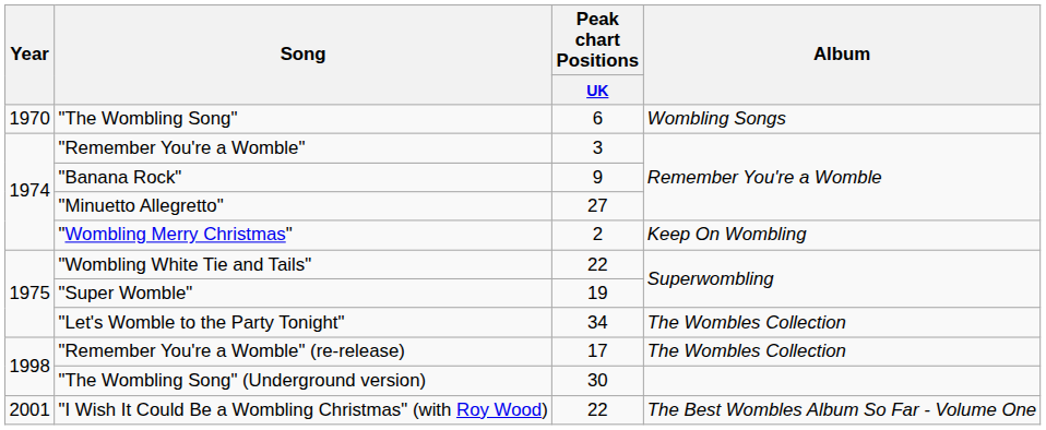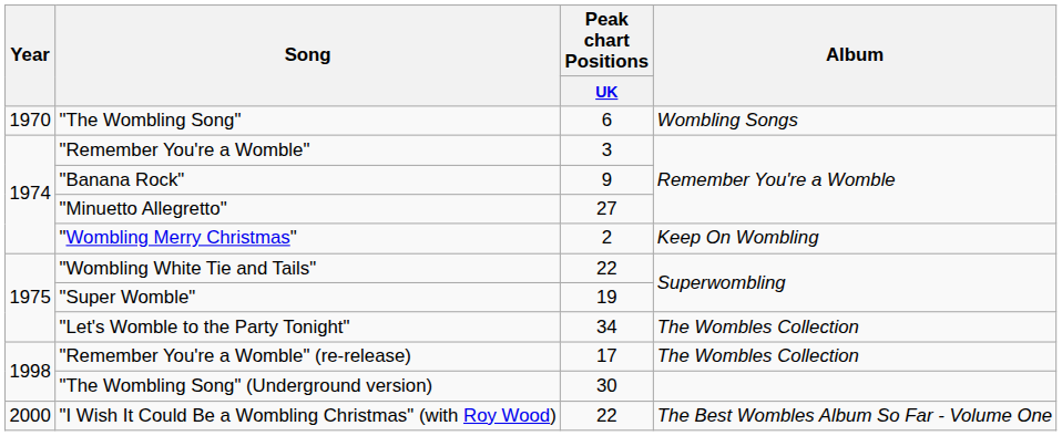 <table class="wikitable">
 <tr>
 <th rowspan="2">Year</th>
 <th rowspan="2">Song</th>
 <th colspan="1">Peak chart Positions</th>
 <th rowspan="2">Album</th>
 </tr>
 <tr>
 <th width="35"><small><a href='#'>UK</a><br></small></th>
 </tr>
 <tr>
 <td align="center">1970</td>
 <td align="left">"The Wombling Song"</td>
 <td align="center">6</td>
 <td><em>Wombling Songs</em></td>
 </tr>
 <tr>
 <td rowspan="4">1974</td>
 <td align="left">"Remember You're a Womble"</td>
 <td align="center">3</td>
 <td rowspan="3"><em>Remember You're a Womble</em></td>
 </tr>
 <tr>
 <td align="left">"Banana Rock"</td>
 <td align="center">9</td>
 </tr>
 <tr>
 <td align="left">"Minuetto Allegretto"</td>
 <td align="center">27</td>
 </tr>
 <tr>
 <td align="left">"<a href='#'>Wombling Merry Christmas</a>"</td>
 <td align="center">2</td>
 <td><em>Keep On Wombling</em></td>
 </tr>
 <tr>
 <td rowspan="3">1975</td>
 <td align="left">"Wombling White Tie and Tails"</td>
 <td align="center">22</td>
 <td rowspan="2"><em>Superwombling</em></td>
 </tr>
 <tr>
 <td align="left">"Super Womble"</td>
 <td align="center">19</td>
 </tr>
 <tr>
 <td align="left">"Let's Womble to the Party Tonight"</td>
 <td align="center">34</td>
 <td><em>The Wombles Collection</em></td>
 </tr>
 <tr>
 <td rowspan="2">1998</td>
 <td align="left">"Remember You're a Womble" (re-release)</td>
 <td align="center">17</td>
 <td><em>The Wombles Collection</em></td>
 </tr>
 <tr>
 <td align="left">"The Wombling Song" (Underground version)</td>
 <td align="center">30</td>
 <td></td>
 </tr>
 <tr>
-<td align="center">2001</td>
+<td align="center">2000</td>
 <td align="left">"I Wish It Could Be a Wombling Christmas" (with <a href='#'>Roy Wood</a>)</td>
 <td align="center">22</td>
 <td><em>The Best Wombles Album So Far - Volume One</em></td>
 </tr>
 </table>
